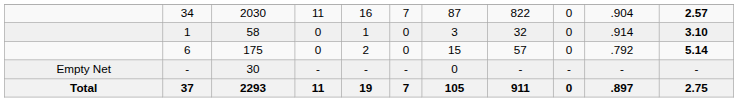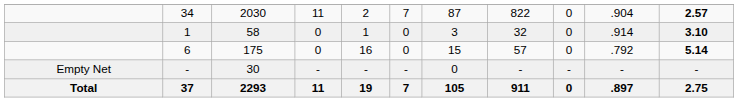 <table class="wikitable sortable" width ="1000">
 <tr align="center">
 </tr>
 <tr align="center" bgcolor="">
 <td></td>
 <td>34</td>
 <td>2030</td>
 <td>11</td>
-<td>16</td>
+<td>2</td>
 <td>7</td>
 <td>87</td>
 <td>822</td>
 <td>0</td>
 <td>.904</td>
 <td><strong>2.57</strong></td>
 </tr>
 <tr align="center" bgcolor="f0f0f0">
 <td></td>
 <td>1</td>
 <td>58</td>
 <td>0</td>
 <td>1</td>
 <td>0</td>
 <td>3</td>
 <td>32</td>
 <td>0</td>
 <td>.914</td>
 <td><strong>3.10</strong></td>
 </tr>
 <tr align="center" bgcolor="">
 <td></td>
 <td>6</td>
 <td>175</td>
 <td>0</td>
-<td>2</td>
+<td>16</td>
 <td>0</td>
 <td>15</td>
 <td>57</td>
 <td>0</td>
 <td>.792</td>
 <td><strong>5.14</strong></td>
 </tr>
 <tr align="center" bgcolor="f0f0f0">
 <td>Empty Net</td>
 <td>-</td>
 <td>30</td>
 <td>-</td>
 <td>-</td>
 <td>-</td>
 <td>0</td>
 <td>-</td>
 <td>-</td>
 <td>-</td>
 <td>-</td>
 </tr>
 <tr>
 <th>Total</th>
 <th>37</th>
 <th>2293</th>
 <th>11</th>
 <th>19</th>
 <th>7</th>
 <th>105</th>
 <th>911</th>
 <th>0</th>
 <th>.897</th>
 <th>2.75</th>
 </tr>
 </table>
